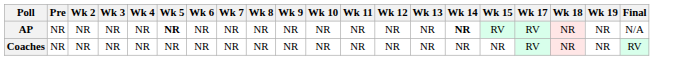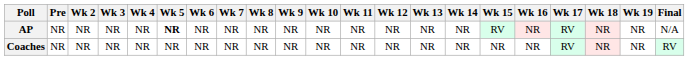 <table class="wikitable" style="white-space:nowrap;">
 <tr>
 <th>Poll</th>
 <th>Pre</th>
 <th>Wk 2</th>
 <th>Wk 3</th>
 <th>Wk 4</th>
 <th>Wk 5</th>
 <th>Wk 6</th>
 <th>Wk 7</th>
 <th>Wk 8</th>
 <th>Wk 9</th>
 <th>Wk 10</th>
 <th>Wk 11</th>
 <th>Wk 12</th>
 <th>Wk 13</th>
 <th>Wk 14</th>
 <th>Wk 15</th>
+<th>Wk 16</th>
 <th>Wk 17</th>
 <th>Wk 18</th>
 <th>Wk 19</th>
 <th>Final</th>
 </tr>
 <tr style="text-align:center;">
 <th>AP</th>
 <td style="background:#FFF;">NR</td>
 <td style="background:#FFF;">NR</td>
 <td style="background:#FFF;">NR</td>
 <td style="background:#FFF;">NR</td>
 <td style="background:#FFF;"><strong>NR</strong></td>
 <td style="background:#FFF;">NR</td>
 <td style="background:#FFF;">NR</td>
 <td style="background:#FFF;">NR</td>
 <td style="background:#FFF;">NR</td>
 <td style="background:#FFF;">NR</td>
 <td style="background:#FFF;">NR</td>
 <td style="background:#FFF;">NR</td>
 <td style="background:#FFF;">NR</td>
-<td style="background:#FFF;"><strong>NR</strong></td>
+<td style="background:#FFF;">NR</td>
 <td style="background:#D8FFEB;">RV</td>
+<td style="background:#FFE6E6;">NR</td>
 <td style="background:#D8FFEB;">RV</td>
 <td style="background:#FFE6E6;">NR</td>
 <td style="background:#FFF;">NR</td>
 <td style="background:#FFF;">N/A</td>
 </tr>
 <tr style="text-align:center;">
 <th>Coaches</th>
 <td style="background:#FFF;">NR</td>
 <td style="background:#FFF;">NR</td>
 <td style="background:#FFF;">NR</td>
 <td style="background:#FFF;">NR</td>
 <td style="background:#FFF;">NR</td>
 <td style="background:#FFF;">NR</td>
 <td style="background:#FFF;">NR</td>
 <td style="background:#FFF;">NR</td>
 <td style="background:#FFF;">NR</td>
 <td style="background:#FFF;">NR</td>
 <td style="background:#FFF;">NR</td>
 <td style="background:#FFF;">NR</td>
 <td style="background:#FFF;">NR</td>
 <td style="background:#FFF;">NR</td>
 <td style="background:#FFF;">NR</td>
+<td style="background:#FFF;">NR</td>
 <td style="background:#D8FFEB;">RV</td>
 <td style="background:#FFE6E6;">NR</td>
 <td style="background:#FFF;">NR</td>
 <td style="background:#D8FFEB;">RV</td>
 </tr>
 </table>
